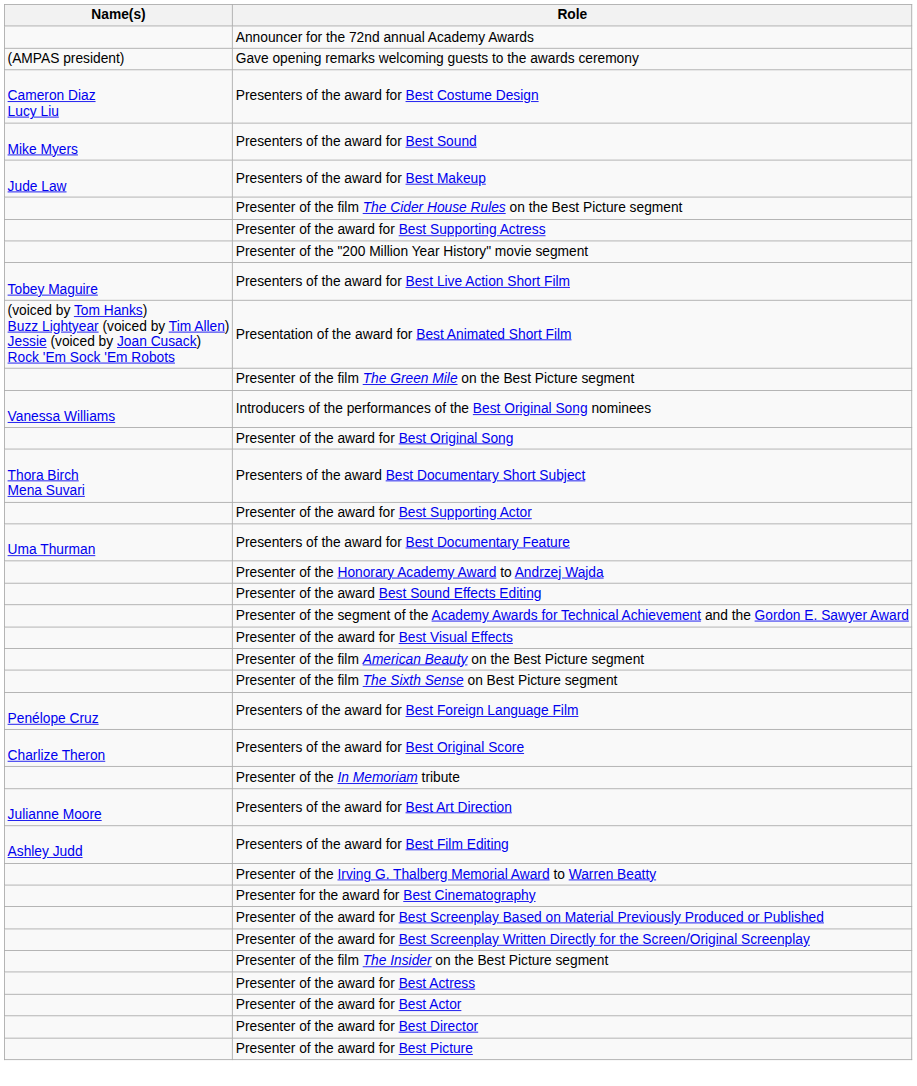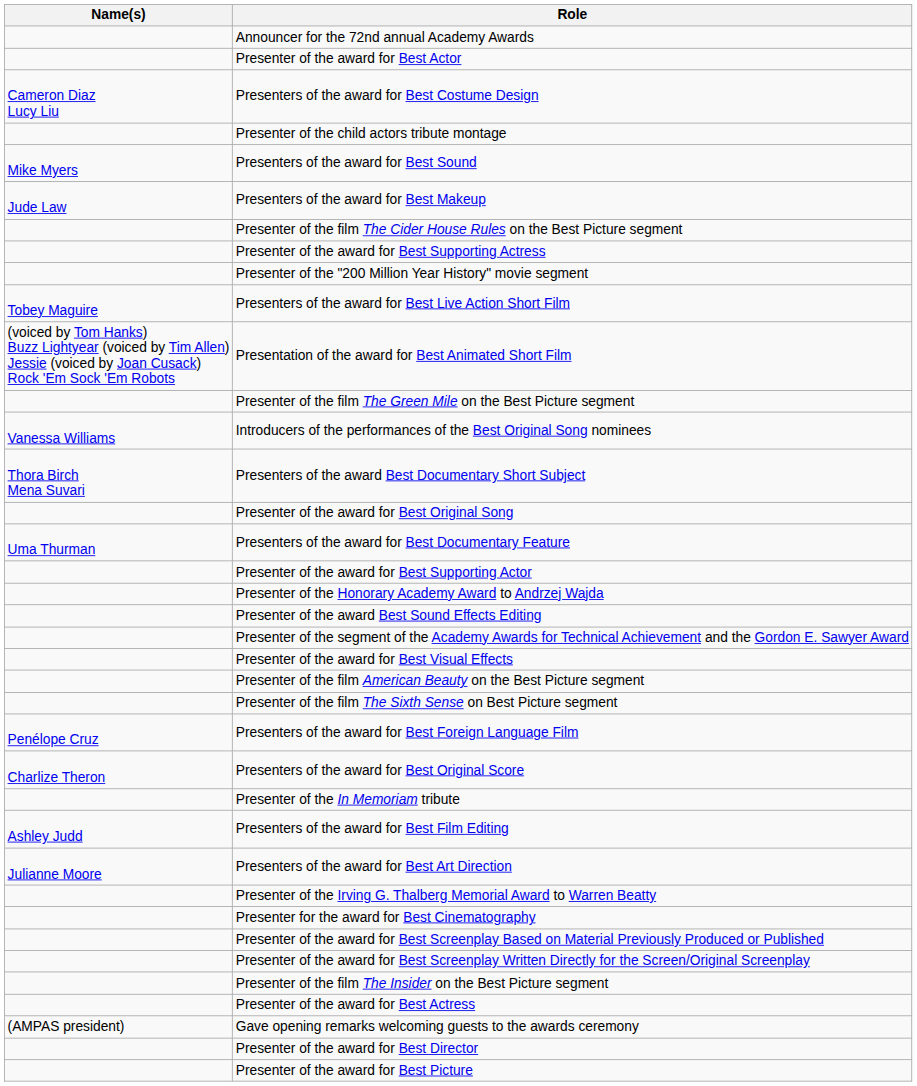 <table class="wikitable sortable">
 <tr>
 <th>Name(s)</th>
 <th>Role</th>
 </tr>
 <tr>
 <td></td>
 <td>Announcer for the 72nd annual Academy Awards</td>
 </tr>
 <tr>
-<td> (AMPAS president)</td>
-<td>Gave opening remarks welcoming guests to the awards ceremony</td>
+<td></td>
+<td>Presenter of the award for <a href='#'>Best Actor</a></td>
 </tr>
 <tr>
 <td><br><a href='#'>Cameron Diaz</a><br><a href='#'>Lucy Liu</a></td>
 <td>Presenters of the award for <a href='#'>Best Costume Design</a></td>
+</tr>
+<tr>
+<td></td>
+<td>Presenter of the child actors tribute montage</td>
 </tr>
 <tr>
 <td><br><a href='#'>Mike Myers</a></td>
 <td>Presenters of the award for <a href='#'>Best Sound</a></td>
 </tr>
 <tr>
 <td><br><a href='#'>Jude Law</a></td>
 <td>Presenters of the award for <a href='#'>Best Makeup</a></td>
 </tr>
 <tr>
 <td></td>
 <td>Presenter of the film <em><a href='#'>The Cider House Rules</a></em> on the Best Picture segment</td>
 </tr>
 <tr>
 <td></td>
 <td>Presenter of the award for <a href='#'>Best Supporting Actress</a></td>
 </tr>
 <tr>
 <td></td>
 <td>Presenter of the "200 Million Year History" movie segment</td>
 </tr>
 <tr>
 <td><br><a href='#'>Tobey Maguire</a></td>
 <td>Presenters of the award for <a href='#'>Best Live Action Short Film</a></td>
 </tr>
 <tr>
 <td> (voiced by <a href='#'>Tom Hanks</a>)<br><a href='#'>Buzz Lightyear</a> (voiced by <a href='#'>Tim Allen</a>)<br><a href='#'>Jessie</a> (voiced by <a href='#'>Joan Cusack</a>)<br><a href='#'>Rock 'Em Sock 'Em Robots</a></td>
 <td>Presentation of the award for <a href='#'>Best Animated Short Film</a></td>
 </tr>
 <tr>
 <td></td>
 <td>Presenter of the film <em><a href='#'>The Green Mile</a></em> on the Best Picture segment</td>
 </tr>
 <tr>
 <td><br><a href='#'>Vanessa Williams</a></td>
 <td>Introducers of the performances of the <a href='#'>Best Original Song</a> nominees</td>
 </tr>
 <tr>
-<td></td>
-<td>Presenter of the award for <a href='#'>Best Original Song</a></td>
-</tr>
-<tr>
 <td><br><a href='#'>Thora Birch</a><br><a href='#'>Mena Suvari</a></td>
 <td>Presenters of the award <a href='#'>Best Documentary Short Subject</a></td>
 </tr>
 <tr>
 <td></td>
-<td>Presenter of the award for <a href='#'>Best Supporting Actor</a></td>
+<td>Presenter of the award for <a href='#'>Best Original Song</a></td>
 </tr>
 <tr>
 <td><br><a href='#'>Uma Thurman</a></td>
 <td>Presenters of the award for <a href='#'>Best Documentary Feature</a></td>
+</tr>
+<tr>
+<td></td>
+<td>Presenter of the award for <a href='#'>Best Supporting Actor</a></td>
 </tr>
 <tr>
 <td></td>
 <td>Presenter of the <a href='#'>Honorary Academy Award</a> to <a href='#'>Andrzej Wajda</a></td>
 </tr>
 <tr>
 <td></td>
 <td>Presenter of the award <a href='#'>Best Sound Effects Editing</a></td>
 </tr>
 <tr>
 <td></td>
 <td>Presenter of the segment of the <a href='#'>Academy Awards for Technical Achievement</a> and the <a href='#'>Gordon E. Sawyer Award</a></td>
 </tr>
 <tr>
 <td></td>
 <td>Presenter of the award for <a href='#'>Best Visual Effects</a></td>
 </tr>
 <tr>
 <td></td>
 <td>Presenter of the film <em><a href='#'>American Beauty</a></em> on the Best Picture segment</td>
 </tr>
 <tr>
 <td></td>
 <td>Presenter of the film <em><a href='#'>The Sixth Sense</a></em> on Best Picture segment</td>
 </tr>
 <tr>
 <td><br><a href='#'>Penélope Cruz</a></td>
 <td>Presenters of the award for <a href='#'>Best Foreign Language Film</a></td>
 </tr>
 <tr>
 <td><br><a href='#'>Charlize Theron</a></td>
 <td>Presenters of the award for <a href='#'>Best Original Score</a></td>
 </tr>
 <tr>
 <td></td>
 <td>Presenter of the <em><a href='#'>In Memoriam</a></em> tribute</td>
 </tr>
 <tr>
+<td><br><a href='#'>Ashley Judd</a></td>
+<td>Presenters of the award for <a href='#'>Best Film Editing</a></td>
+</tr>
+<tr>
 <td><br><a href='#'>Julianne Moore</a></td>
 <td>Presenters of the award for <a href='#'>Best Art Direction</a></td>
-</tr>
-<tr>
-<td><br><a href='#'>Ashley Judd</a></td>
-<td>Presenters of the award for <a href='#'>Best Film Editing</a></td>
 </tr>
 <tr>
 <td></td>
 <td>Presenter of the <a href='#'>Irving G. Thalberg Memorial Award</a> to <a href='#'>Warren Beatty</a></td>
 </tr>
 <tr>
 <td></td>
 <td>Presenter for the award for <a href='#'>Best Cinematography</a></td>
 </tr>
 <tr>
 <td></td>
 <td>Presenter of the award for <a href='#'>Best Screenplay Based on Material Previously Produced or Published</a></td>
 </tr>
 <tr>
 <td></td>
 <td>Presenter of the award for <a href='#'>Best Screenplay Written Directly for the Screen/Original Screenplay</a></td>
 </tr>
 <tr>
 <td></td>
 <td>Presenter of the film <em><a href='#'>The Insider</a></em> on the Best Picture segment</td>
 </tr>
 <tr>
 <td></td>
 <td>Presenter of the award for <a href='#'>Best Actress</a></td>
 </tr>
 <tr>
-<td></td>
-<td>Presenter of the award for <a href='#'>Best Actor</a></td>
+<td> (AMPAS president)</td>
+<td>Gave opening remarks welcoming guests to the awards ceremony</td>
 </tr>
 <tr>
 <td></td>
 <td>Presenter of the award for <a href='#'>Best Director</a></td>
 </tr>
 <tr>
 <td></td>
 <td>Presenter of the award for <a href='#'>Best Picture</a></td>
 </tr>
 </table>
